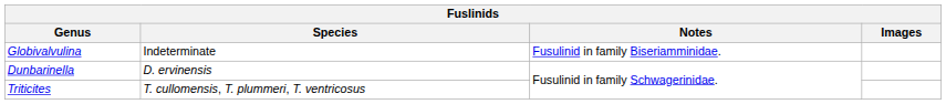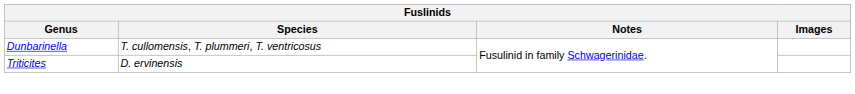 <table class="wikitable sortable" style="background:white; width:100%;">
 <tr>
 <th colspan="4" align="center">Fuslinids</th>
 </tr>
 <tr>
 <th>Genus</th>
 <th>Species</th>
 <th>Notes</th>
 <th>Images</th>
 </tr>
 <tr>
-<td><em><a href='#'>Globivalvulina</a></em></td>
-<td>Indeterminate</td>
-<td><a href='#'>Fusulinid</a> in family <a href='#'>Biseriamminidae</a>.</td>
-<td></td>
-</tr>
-<tr>
 <td><em><a href='#'>Dunbarinella</a></em></td>
-<td><em>D. ervinensis</em></td>
+<td><em>T. cullomensis</em>, <em>T. plummeri</em>, <em>T. ventricosus</em></td>
 <td rowspan="2">Fusulinid in family <a href='#'>Schwagerinidae</a>.</td>
 <td></td>
 </tr>
 <tr>
 <td><em><a href='#'>Triticites</a></em></td>
-<td><em>T. cullomensis</em>, <em>T. plummeri</em>, <em>T. ventricosus</em></td>
+<td><em>D. ervinensis</em></td>
 <td></td>
 </tr>
 </table>
